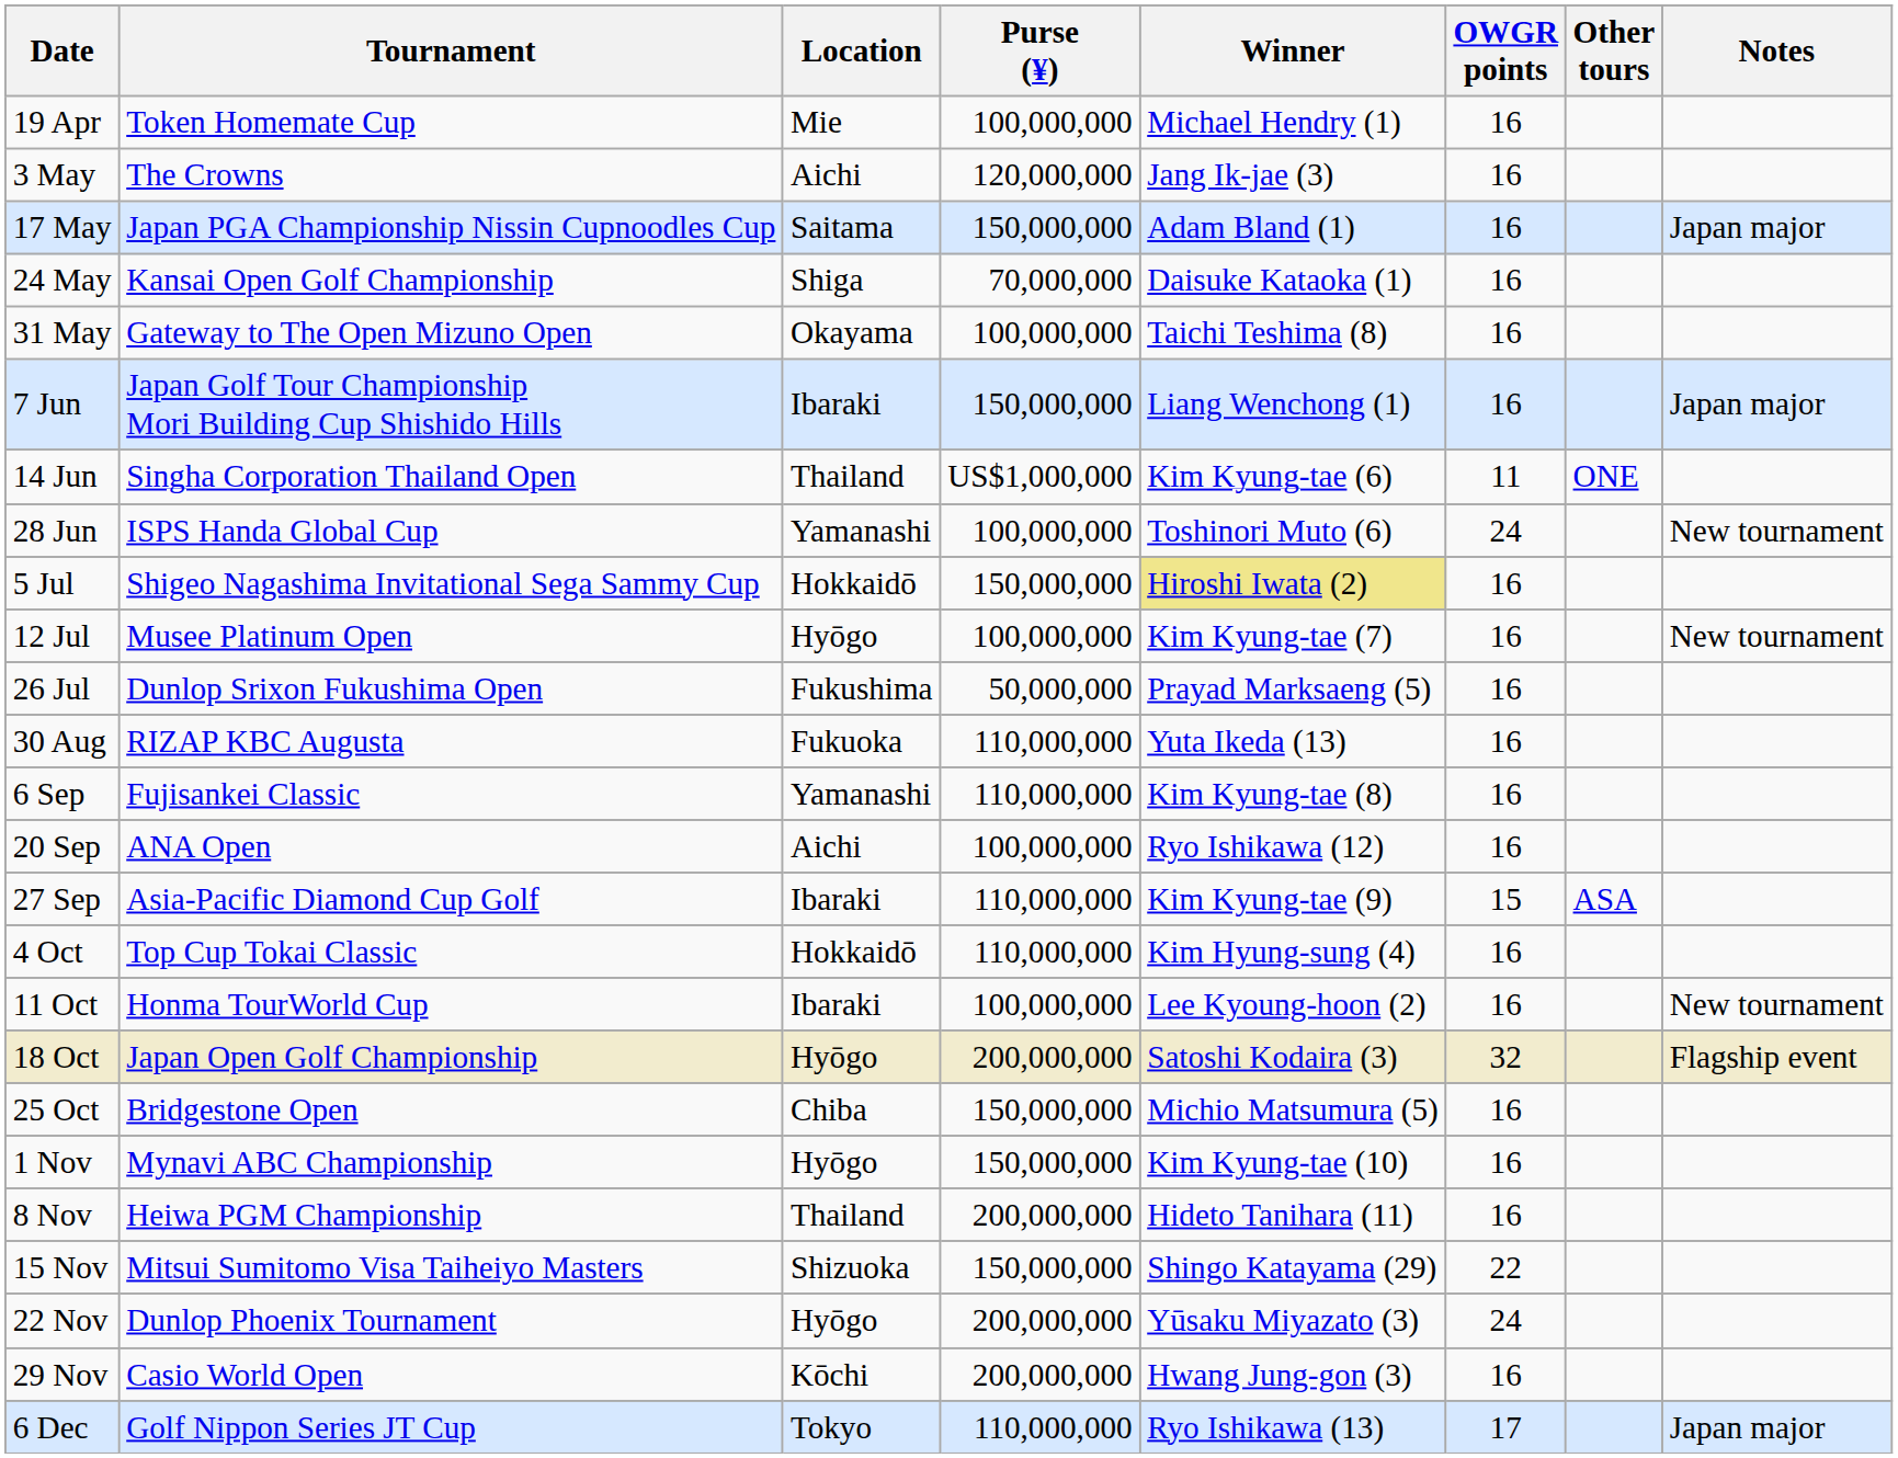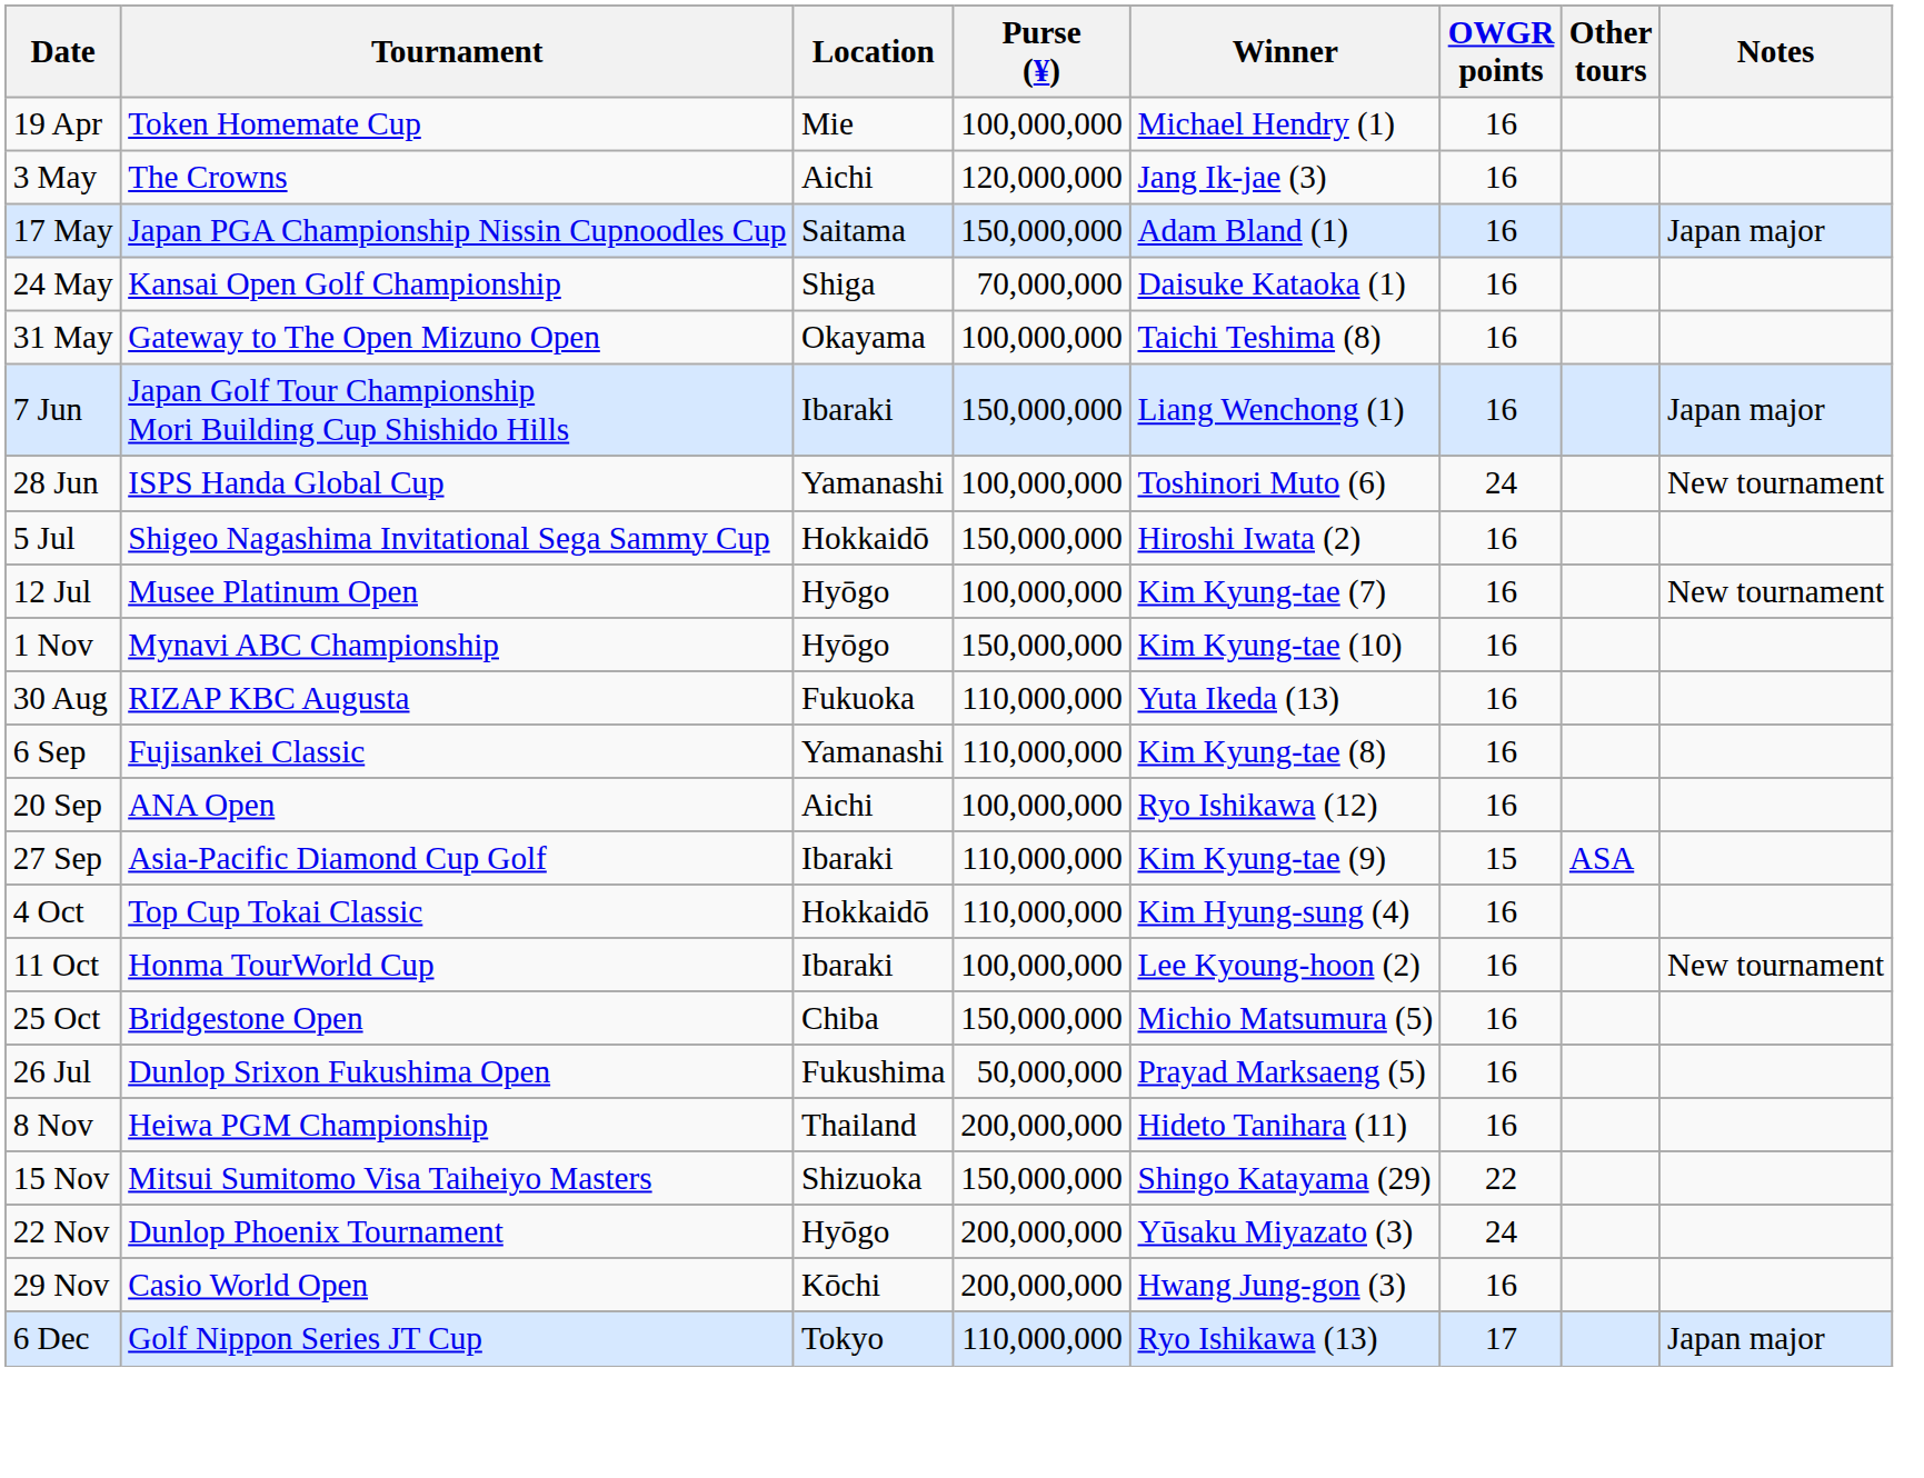 <table class="wikitable" style="font-size:95%">
 <tr>
 <th>Date</th>
 <th>Tournament</th>
 <th>Location</th>
 <th>Purse<br>(<a href='#'>¥</a>)</th>
 <th>Winner</th>
 <th><a href='#'>OWGR</a><br>points</th>
 <th>Other<br>tours</th>
 <th>Notes</th>
 </tr>
 <tr>
 <td>19 Apr</td>
 <td><a href='#'>Token Homemate Cup</a></td>
 <td>Mie</td>
 <td align=right>100,000,000</td>
 <td> <a href='#'>Michael Hendry</a> (1)</td>
 <td align=center>16</td>
 <td></td>
 <td></td>
 </tr>
 <tr>
 <td>3 May</td>
 <td><a href='#'>The Crowns</a></td>
 <td>Aichi</td>
 <td align=right>120,000,000</td>
 <td> <a href='#'>Jang Ik-jae</a> (3)</td>
 <td align=center>16</td>
 <td></td>
 <td></td>
 </tr>
 <tr style="background:#D6E8FF;">
 <td>17 May</td>
 <td><a href='#'>Japan PGA Championship Nissin Cupnoodles Cup</a></td>
 <td>Saitama</td>
 <td align=right>150,000,000</td>
 <td> <a href='#'>Adam Bland</a> (1)</td>
 <td align=center>16</td>
 <td></td>
 <td>Japan major</td>
 </tr>
 <tr>
 <td>24 May</td>
 <td><a href='#'>Kansai Open Golf Championship</a></td>
 <td>Shiga</td>
 <td align=right>70,000,000</td>
 <td> <a href='#'>Daisuke Kataoka</a> (1)</td>
 <td align=center>16</td>
 <td></td>
 <td></td>
 </tr>
 <tr>
 <td>31 May</td>
 <td><a href='#'>Gateway to The Open Mizuno Open</a></td>
 <td>Okayama</td>
 <td align=right>100,000,000</td>
 <td> <a href='#'>Taichi Teshima</a> (8)</td>
 <td align=center>16</td>
 <td></td>
 <td></td>
 </tr>
 <tr style="background:#D6E8FF;">
 <td>7 Jun</td>
 <td><a href='#'>Japan Golf Tour Championship<br>Mori Building Cup Shishido Hills</a></td>
 <td>Ibaraki</td>
 <td align=right>150,000,000</td>
 <td> <a href='#'>Liang Wenchong</a> (1)</td>
 <td align=center>16</td>
 <td></td>
 <td>Japan major</td>
 </tr>
 <tr>
-<td>14 Jun</td>
-<td><a href='#'>Singha Corporation Thailand Open</a></td>
-<td>Thailand</td>
-<td align=right>US$1,000,000</td>
-<td> <a href='#'>Kim Kyung-tae</a> (6)</td>
-<td align=center>11</td>
-<td><a href='#'>ONE</a></td>
-<td></td>
-</tr>
-<tr>
 <td>28 Jun</td>
 <td><a href='#'>ISPS Handa Global Cup</a></td>
 <td>Yamanashi</td>
 <td align=right>100,000,000</td>
 <td> <a href='#'>Toshinori Muto</a> (6)</td>
 <td align=center>24</td>
 <td></td>
 <td>New tournament</td>
 </tr>
 <tr>
 <td>5 Jul</td>
 <td><a href='#'>Shigeo Nagashima Invitational Sega Sammy Cup</a></td>
 <td>Hokkaidō</td>
 <td align=right>150,000,000</td>
-<td style="background: khaki;"> <a href='#'>Hiroshi Iwata</a> (2)</td>
+<td> <a href='#'>Hiroshi Iwata</a> (2)</td>
 <td align=center>16</td>
 <td></td>
 <td></td>
 </tr>
 <tr>
 <td>12 Jul</td>
 <td><a href='#'>Musee Platinum Open</a></td>
 <td>Hyōgo</td>
 <td align=right>100,000,000</td>
 <td> <a href='#'>Kim Kyung-tae</a> (7)</td>
 <td align=center>16</td>
 <td></td>
 <td>New tournament</td>
 </tr>
 <tr>
-<td>26 Jul</td>
-<td><a href='#'>Dunlop Srixon Fukushima Open</a></td>
-<td>Fukushima</td>
-<td align=right>50,000,000</td>
-<td> <a href='#'>Prayad Marksaeng</a> (5)</td>
+<td>1 Nov</td>
+<td><a href='#'>Mynavi ABC Championship</a></td>
+<td>Hyōgo</td>
+<td align=right>150,000,000</td>
+<td> <a href='#'>Kim Kyung-tae</a> (10)</td>
 <td align=center>16</td>
 <td></td>
 <td></td>
 </tr>
 <tr>
 <td>30 Aug</td>
 <td><a href='#'>RIZAP KBC Augusta</a></td>
 <td>Fukuoka</td>
 <td align=right>110,000,000</td>
 <td> <a href='#'>Yuta Ikeda</a> (13)</td>
 <td align=center>16</td>
 <td></td>
 <td></td>
 </tr>
 <tr>
 <td>6 Sep</td>
 <td><a href='#'>Fujisankei Classic</a></td>
 <td>Yamanashi</td>
 <td align=right>110,000,000</td>
 <td> <a href='#'>Kim Kyung-tae</a> (8)</td>
 <td align=center>16</td>
 <td></td>
 <td></td>
 </tr>
 <tr>
 <td>20 Sep</td>
 <td><a href='#'>ANA Open</a></td>
 <td>Aichi</td>
 <td align=right>100,000,000</td>
 <td> <a href='#'>Ryo Ishikawa</a> (12)</td>
 <td align=center>16</td>
 <td></td>
 <td></td>
 </tr>
 <tr>
 <td>27 Sep</td>
 <td><a href='#'>Asia-Pacific Diamond Cup Golf</a></td>
 <td>Ibaraki</td>
 <td align=right>110,000,000</td>
 <td> <a href='#'>Kim Kyung-tae</a> (9)</td>
 <td align=center>15</td>
 <td><a href='#'>ASA</a></td>
 <td></td>
 </tr>
 <tr>
 <td>4 Oct</td>
 <td><a href='#'>Top Cup Tokai Classic</a></td>
 <td>Hokkaidō</td>
 <td align=right>110,000,000</td>
 <td> <a href='#'>Kim Hyung-sung</a> (4)</td>
 <td align=center>16</td>
 <td></td>
 <td></td>
 </tr>
 <tr>
 <td>11 Oct</td>
 <td><a href='#'>Honma TourWorld Cup</a></td>
 <td>Ibaraki</td>
 <td align=right>100,000,000</td>
 <td> <a href='#'>Lee Kyoung-hoon</a> (2)</td>
 <td align=center>16</td>
 <td></td>
 <td>New tournament</td>
 </tr>
-<tr style="background:#f2ecce;">
-<td>18 Oct</td>
-<td><a href='#'>Japan Open Golf Championship</a></td>
-<td>Hyōgo</td>
-<td align=right>200,000,000</td>
-<td> <a href='#'>Satoshi Kodaira</a> (3)</td>
-<td align=center>32</td>
-<td></td>
-<td>Flagship event</td>
-</tr>
 <tr>
 <td>25 Oct</td>
 <td><a href='#'>Bridgestone Open</a></td>
 <td>Chiba</td>
 <td align=right>150,000,000</td>
 <td> <a href='#'>Michio Matsumura</a> (5)</td>
 <td align=center>16</td>
 <td></td>
 <td></td>
 </tr>
 <tr>
-<td>1 Nov</td>
-<td><a href='#'>Mynavi ABC Championship</a></td>
-<td>Hyōgo</td>
-<td align=right>150,000,000</td>
-<td> <a href='#'>Kim Kyung-tae</a> (10)</td>
+<td>26 Jul</td>
+<td><a href='#'>Dunlop Srixon Fukushima Open</a></td>
+<td>Fukushima</td>
+<td align=right>50,000,000</td>
+<td> <a href='#'>Prayad Marksaeng</a> (5)</td>
 <td align=center>16</td>
 <td></td>
 <td></td>
 </tr>
 <tr>
 <td>8 Nov</td>
 <td><a href='#'>Heiwa PGM Championship</a></td>
 <td>Thailand</td>
 <td align=right>200,000,000</td>
 <td> <a href='#'>Hideto Tanihara</a> (11)</td>
 <td align=center>16</td>
 <td></td>
 <td></td>
 </tr>
 <tr>
 <td>15 Nov</td>
 <td><a href='#'>Mitsui Sumitomo Visa Taiheiyo Masters</a></td>
 <td>Shizuoka</td>
 <td align=right>150,000,000</td>
 <td> <a href='#'>Shingo Katayama</a> (29)</td>
 <td align=center>22</td>
 <td></td>
 <td></td>
 </tr>
 <tr>
 <td>22 Nov</td>
 <td><a href='#'>Dunlop Phoenix Tournament</a></td>
 <td>Hyōgo</td>
 <td align=right>200,000,000</td>
 <td> <a href='#'>Yūsaku Miyazato</a> (3)</td>
 <td align=center>24</td>
 <td></td>
 <td></td>
 </tr>
 <tr>
 <td>29 Nov</td>
 <td><a href='#'>Casio World Open</a></td>
 <td>Kōchi</td>
 <td align=right>200,000,000</td>
 <td> <a href='#'>Hwang Jung-gon</a> (3)</td>
 <td align=center>16</td>
 <td></td>
 <td></td>
 </tr>
 <tr style="background:#D6E8FF;">
 <td>6 Dec</td>
 <td><a href='#'>Golf Nippon Series JT Cup</a></td>
 <td>Tokyo</td>
 <td align=right>110,000,000</td>
 <td> <a href='#'>Ryo Ishikawa</a> (13)</td>
 <td align=center>17</td>
 <td></td>
 <td>Japan major</td>
 </tr>
 </table>
